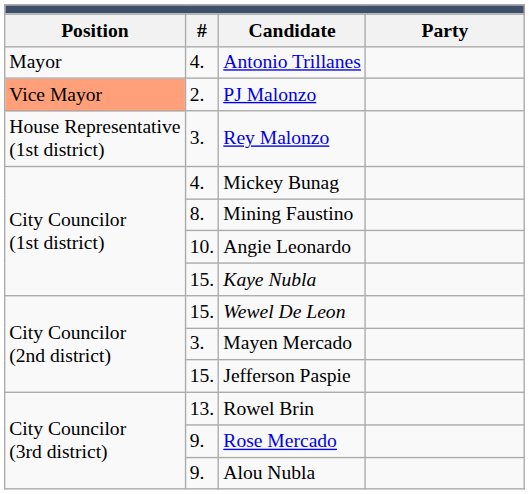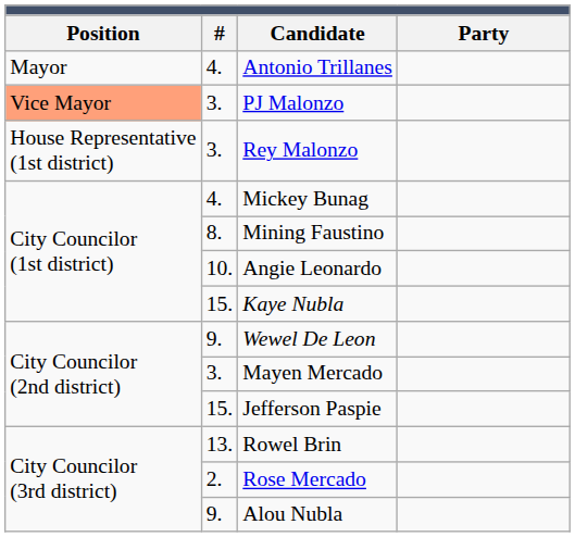 <table class="wikitable" style="font-size:90%">
 <tr>
 <td colspan="5" bgcolor="#404f69"></td>
 </tr>
 <tr>
 <th>Position</th>
 <th>#</th>
 <th !width="150px">Candidate</th>
 <th colspan="2" width="110px">Party</th>
 </tr>
 <tr>
 <td>Mayor</td>
 <td>4.</td>
 <td><a href='#'>Antonio Trillanes</a></td>
 <td></td>
 </tr>
 <tr>
 <td style="background: lightsalmon;">Vice Mayor</td>
-<td>2.</td>
+<td>3.</td>
 <td><a href='#'>PJ Malonzo</a></td>
 <td></td>
 </tr>
 <tr>
 <td>House Representative<br>(1st district)</td>
 <td>3.</td>
 <td><a href='#'>Rey Malonzo</a></td>
 <td></td>
 </tr>
 <tr>
 <td rowspan="4">City Councilor<br>(1st district)</td>
 <td>4.</td>
 <td>Mickey Bunag</td>
 <td></td>
 </tr>
 <tr>
 <td>8.</td>
 <td>Mining Faustino</td>
 <td></td>
 </tr>
 <tr>
 <td>10.</td>
 <td>Angie Leonardo</td>
 <td></td>
 </tr>
 <tr>
 <td>15.</td>
 <td><em>Kaye Nubla</em></td>
 <td></td>
 </tr>
 <tr>
 <td rowspan="3">City Councilor<br>(2nd district)</td>
-<td>15.</td>
+<td>9.</td>
 <td><em>Wewel De Leon</em></td>
 <td></td>
 </tr>
 <tr>
 <td>3.</td>
 <td>Mayen Mercado</td>
 <td></td>
 </tr>
 <tr>
 <td>15.</td>
 <td>Jefferson Paspie</td>
 <td></td>
 </tr>
 <tr>
 <td rowspan="3">City Councilor<br>(3rd district)</td>
 <td>13.</td>
 <td>Rowel Brin</td>
 <td></td>
 </tr>
 <tr>
-<td>9.</td>
+<td>2.</td>
 <td><a href='#'>Rose Mercado</a></td>
 <td></td>
 </tr>
 <tr>
 <td>9.</td>
 <td>Alou Nubla</td>
 <td></td>
 </tr>
 </table>
